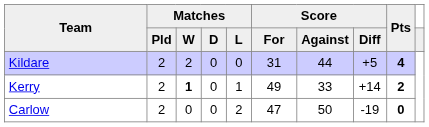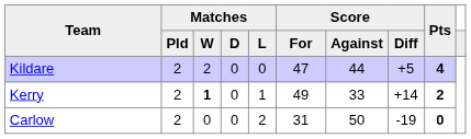 <table style=border-collapse:collapse border=1 cellspacing=0 cellpadding=5>
 <tr align=center bgcolor=#efefef>
 <th rowspan=2 width=165>Team</th>
 <th colspan=4>Matches</th>
 <th colspan=3>Score</th>
 <th rowspan=2width=20>Pts</th>
 </tr>
 <tr align=center bgcolor=#efefef>
 <th width=20>Pld</th>
 <th width=20>W</th>
 <th width=20>D</th>
 <th width=20>L</th>
 <th width=45>For</th>
 <th width=45>Against</th>
 <th width=30>Diff</th>
 <td></td>
 </tr>
 <tr align=center style="background:#ccccff;">
 <td style="text-align:left;"> <a href='#'>Kildare</a></td>
 <td>2</td>
 <td>2</td>
 <td>0</td>
 <td>0</td>
-<td>31</td>
+<td>47</td>
 <td>44</td>
 <td>+5</td>
 <td><strong>4</strong></td>
 </tr>
 <tr align=center>
 <td style="text-align:left;"><a href='#'>Kerry</a></td>
 <td>2</td>
 <td><strong>1</strong></td>
 <td>0</td>
 <td>1</td>
 <td>49</td>
 <td>33</td>
 <td>+14</td>
 <td><strong>2</strong></td>
 </tr>
 <tr align=center>
 <td style="text-align:left;"> <a href='#'>Carlow</a></td>
 <td>2</td>
 <td>0</td>
 <td>0</td>
 <td>2</td>
-<td>47</td>
+<td>31</td>
 <td>50</td>
 <td>-19</td>
 <td><strong>0</strong></td>
 </tr>
 </table>
